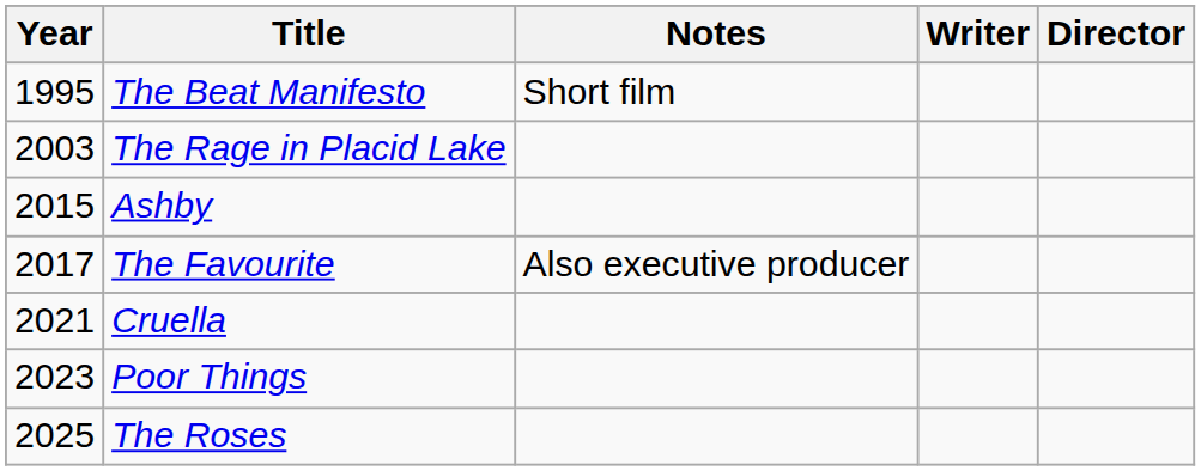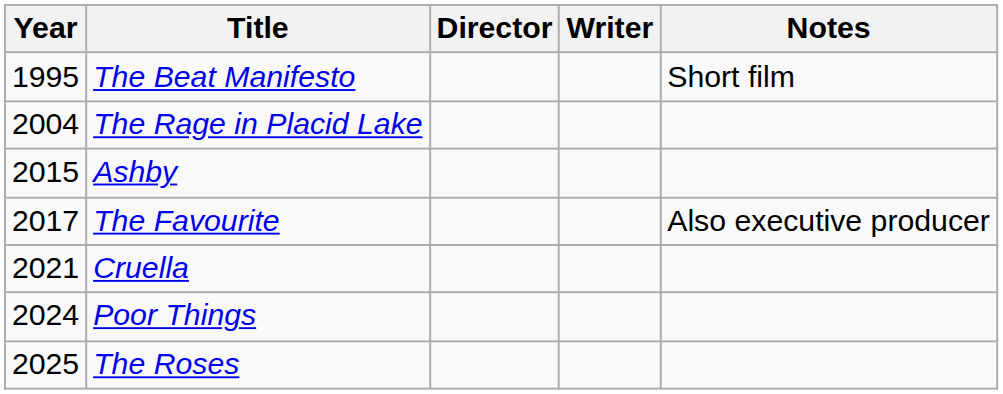 <table class="wikitable">
 <tr>
 <th>Year</th>
 <th>Title</th>
+<th>Director</th>
+<th>Writer</th>
 <th>Notes</th>
-<th>Writer</th>
-<th>Director</th>
 </tr>
 <tr>
 <td>1995</td>
 <td><em><a href='#'>The Beat Manifesto</a></em></td>
-<td>Short film</td>
 <td></td>
 <td></td>
+<td>Short film</td>
 </tr>
 <tr>
-<td>2003</td>
+<td>2004</td>
 <td><em><a href='#'>The Rage in Placid Lake</a></em></td>
 <td></td>
 <td></td>
 <td></td>
 </tr>
 <tr>
 <td>2015</td>
 <td><em><a href='#'>Ashby</a></em></td>
 <td></td>
 <td></td>
 <td></td>
 </tr>
 <tr>
 <td>2017</td>
 <td><em><a href='#'>The Favourite</a></em></td>
-<td>Also executive producer</td>
 <td></td>
 <td></td>
+<td>Also executive producer</td>
 </tr>
 <tr>
 <td>2021</td>
 <td><em><a href='#'>Cruella</a></em></td>
 <td></td>
 <td></td>
 <td></td>
 </tr>
 <tr>
-<td>2023</td>
+<td>2024</td>
 <td><em><a href='#'>Poor Things</a></em></td>
 <td></td>
 <td></td>
 <td></td>
 </tr>
 <tr>
 <td>2025</td>
 <td><em><a href='#'>The Roses</a></em></td>
 <td></td>
 <td></td>
 <td></td>
 </tr>
 </table>
